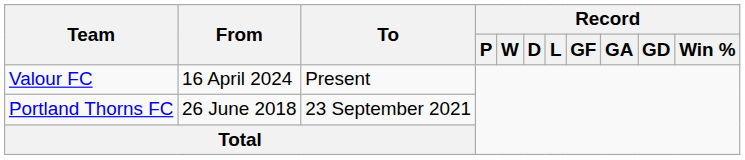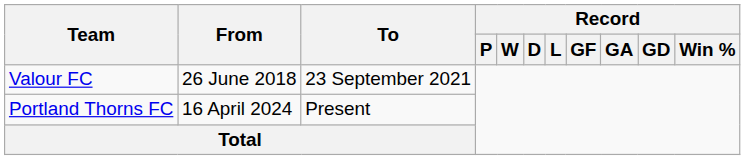 <table class="wikitable" style="text-align:center">
 <tr>
 <th rowspan="2">Team</th>
 <th rowspan="2">From</th>
 <th rowspan="2">To</th>
 <th colspan="8">Record</th>
 </tr>
 <tr>
 <th>P</th>
 <th>W</th>
 <th>D</th>
 <th>L</th>
 <th>GF</th>
 <th>GA</th>
 <th>GD</th>
 <th>Win %</th>
 </tr>
 <tr>
 <td align="left"><a href='#'>Valour FC</a></td>
-<td align="left">16 April 2024</td>
-<td align="left">Present<br></td>
+<td align="left">26 June 2018</td>
+<td align="left">23 September 2021<br></td>
 </tr>
 <tr>
 <td align="left"><a href='#'>Portland Thorns FC</a></td>
-<td align="left">26 June 2018</td>
-<td align="left">23 September 2021<br></td>
+<td align="left">16 April 2024</td>
+<td align="left">Present<br></td>
 </tr>
 <tr>
 <th colspan="3">Total<br></th>
 </tr>
 </table>
